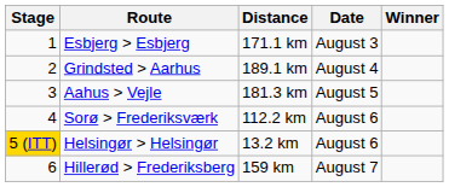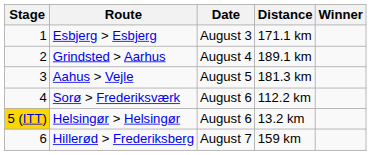 <table class="wikitable">
 <tr>
 <th>Stage</th>
 <th>Route</th>
+<th>Date</th>
 <th>Distance</th>
-<th>Date</th>
 <th>Winner</th>
 </tr>
 <tr>
 <td align=right>1</td>
 <td><a href='#'>Esbjerg</a> > <a href='#'>Esbjerg</a></td>
+<td align=right>August 3</td>
 <td>171.1 km</td>
-<td align=right>August 3</td>
 <td></td>
 </tr>
 <tr>
 <td align=right>2</td>
 <td><a href='#'>Grindsted</a> > <a href='#'>Aarhus</a></td>
+<td align=right>August 4</td>
 <td>189.1 km</td>
-<td align=right>August 4</td>
 <td></td>
 </tr>
 <tr>
 <td align=right>3</td>
 <td><a href='#'>Aahus</a> > <a href='#'>Vejle</a></td>
+<td align=right>August 5</td>
 <td>181.3 km</td>
-<td align=right>August 5</td>
 <td></td>
 </tr>
 <tr>
 <td align=right>4</td>
 <td><a href='#'>Sorø</a> > <a href='#'>Frederiksværk</a></td>
+<td align=right>August 6</td>
 <td>112.2 km</td>
-<td align=right>August 6</td>
 <td></td>
 </tr>
 <tr>
 <td align=right style="background: gold;">5 (<a href='#'>ITT</a>)</td>
 <td><a href='#'>Helsingør</a> > <a href='#'>Helsingør</a></td>
+<td align=right>August 6</td>
 <td>13.2 km</td>
-<td align=right>August 6</td>
 <td></td>
 </tr>
 <tr>
 <td align=right>6</td>
 <td><a href='#'>Hillerød</a> > <a href='#'>Frederiksberg</a></td>
+<td align=right>August 7</td>
 <td>159 km</td>
-<td align=right>August 7</td>
 <td></td>
 </tr>
 </table>
